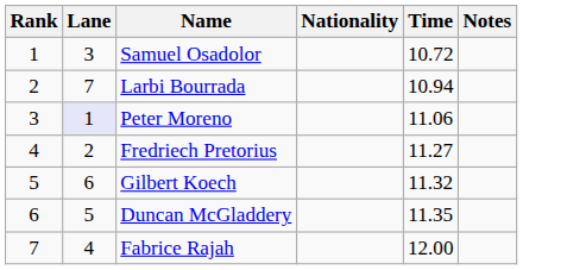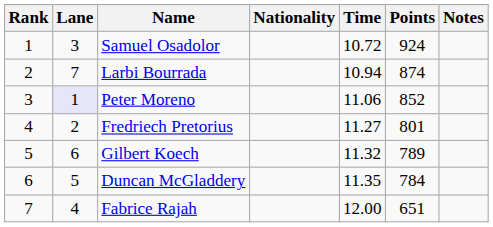 <table class="wikitable sortable" style="text-align:center">
 <tr>
 <th>Rank</th>
 <th>Lane</th>
 <th>Name</th>
 <th>Nationality</th>
 <th>Time</th>
+<th>Points</th>
 <th>Notes</th>
 </tr>
 <tr>
 <td>1</td>
 <td>3</td>
 <td align="left"><a href='#'>Samuel Osadolor</a></td>
 <td align=left></td>
 <td>10.72</td>
+<td>924</td>
 <td></td>
 </tr>
 <tr>
 <td>2</td>
 <td>7</td>
 <td align="left"><a href='#'>Larbi Bourrada</a></td>
 <td align=left></td>
 <td>10.94</td>
+<td>874</td>
 <td></td>
 </tr>
 <tr>
 <td>3</td>
 <td style="background: lavender;">1</td>
 <td align="left"><a href='#'>Peter Moreno</a></td>
 <td align=left></td>
 <td>11.06</td>
+<td>852</td>
 <td></td>
 </tr>
 <tr>
 <td>4</td>
 <td>2</td>
 <td align="left"><a href='#'>Fredriech Pretorius</a></td>
 <td align=left></td>
 <td>11.27</td>
+<td>801</td>
 <td></td>
 </tr>
 <tr>
 <td>5</td>
 <td>6</td>
 <td align="left"><a href='#'>Gilbert Koech</a></td>
 <td align=left></td>
 <td>11.32</td>
+<td>789</td>
 <td></td>
 </tr>
 <tr>
 <td>6</td>
 <td>5</td>
 <td align="left"><a href='#'>Duncan McGladdery</a></td>
 <td align=left></td>
 <td>11.35</td>
+<td>784</td>
 <td></td>
 </tr>
 <tr>
 <td>7</td>
 <td>4</td>
 <td align="left"><a href='#'>Fabrice Rajah</a></td>
 <td align=left></td>
 <td>12.00</td>
+<td>651</td>
 <td></td>
 </tr>
 </table>
